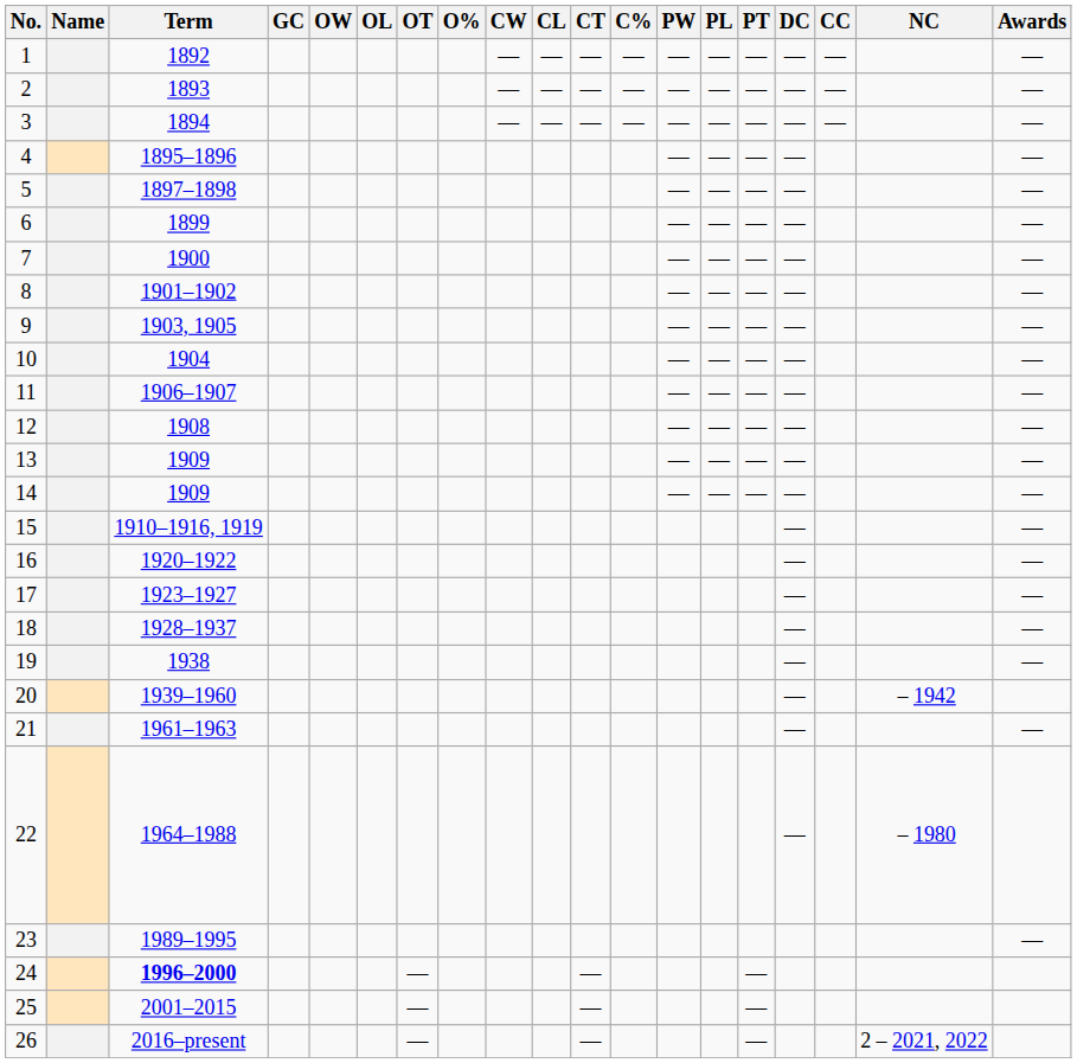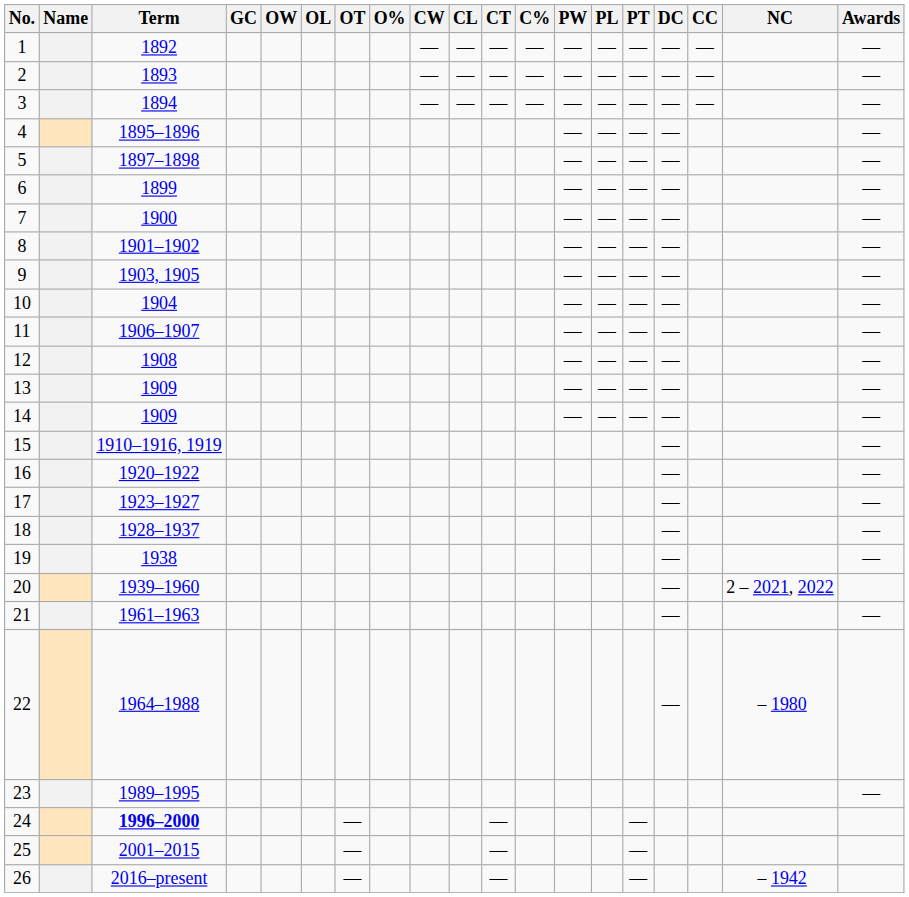 <table class="wikitable sortable" style="text-align:center">
 <tr>
 <th scope="col" class="unsortable">No.</th>
 <th scope="col">Name</th>
 <th scope="col">Term<br></th>
 <th scope="col">GC</th>
 <th scope="col">OW</th>
 <th scope="col">OL</th>
 <th scope="col">OT</th>
 <th scope="col">O%</th>
 <th scope="col">CW</th>
 <th scope="col">CL</th>
 <th scope="col">CT</th>
 <th scope="col">C%</th>
 <th scope="col">PW</th>
 <th scope="col">PL</th>
 <th scope="col">PT</th>
 <th scope="col">DC<br></th>
 <th scope="col">CC</th>
 <th scope="col">NC</th>
 <th scope="col" class="unsortable">Awards</th>
 </tr>
 <tr>
 <td>1</td>
 <th scope="row"></th>
 <td><a href='#'>1892</a></td>
 <td></td>
 <td></td>
 <td></td>
 <td></td>
 <td></td>
 <td>—</td>
 <td>—</td>
 <td>—</td>
 <td>—</td>
 <td>—</td>
 <td>—</td>
 <td>—</td>
 <td>—</td>
 <td>—</td>
 <td></td>
 <td>—</td>
 </tr>
 <tr>
 <td>2</td>
 <th scope="row"></th>
 <td><a href='#'>1893</a></td>
 <td></td>
 <td></td>
 <td></td>
 <td></td>
 <td></td>
 <td>—</td>
 <td>—</td>
 <td>—</td>
 <td>—</td>
 <td>—</td>
 <td>—</td>
 <td>—</td>
 <td>—</td>
 <td>—</td>
 <td></td>
 <td>—</td>
 </tr>
 <tr>
 <td>3</td>
 <th scope="row"></th>
 <td><a href='#'>1894</a></td>
 <td></td>
 <td></td>
 <td></td>
 <td></td>
 <td></td>
 <td>—</td>
 <td>—</td>
 <td>—</td>
 <td>—</td>
 <td>—</td>
 <td>—</td>
 <td>—</td>
 <td>—</td>
 <td>—</td>
 <td></td>
 <td>—</td>
 </tr>
 <tr>
 <td>4</td>
 <td scope="row" align="center" bgcolor=#FFE6BD><strong></strong><sup></sup></td>
 <td><a href='#'>1895–1896</a></td>
 <td></td>
 <td></td>
 <td></td>
 <td></td>
 <td></td>
 <td></td>
 <td></td>
 <td></td>
 <td></td>
 <td>—</td>
 <td>—</td>
 <td>—</td>
 <td>—</td>
 <td></td>
 <td></td>
 <td>—</td>
 </tr>
 <tr>
 <td>5</td>
 <th scope="row"></th>
 <td><a href='#'>1897–1898</a></td>
 <td></td>
 <td></td>
 <td></td>
 <td></td>
 <td></td>
 <td></td>
 <td></td>
 <td></td>
 <td></td>
 <td>—</td>
 <td>—</td>
 <td>—</td>
 <td>—</td>
 <td></td>
 <td></td>
 <td>—</td>
 </tr>
 <tr>
 <td>6</td>
 <th scope="row"></th>
 <td><a href='#'>1899</a></td>
 <td></td>
 <td></td>
 <td></td>
 <td></td>
 <td></td>
 <td></td>
 <td></td>
 <td></td>
 <td></td>
 <td>—</td>
 <td>—</td>
 <td>—</td>
 <td>—</td>
 <td></td>
 <td></td>
 <td>—</td>
 </tr>
 <tr>
 <td>7</td>
 <th scope="row"></th>
 <td><a href='#'>1900</a></td>
 <td></td>
 <td></td>
 <td></td>
 <td></td>
 <td></td>
 <td></td>
 <td></td>
 <td></td>
 <td></td>
 <td>—</td>
 <td>—</td>
 <td>—</td>
 <td>—</td>
 <td></td>
 <td></td>
 <td>—</td>
 </tr>
 <tr>
 <td>8</td>
 <th scope="row"></th>
 <td><a href='#'>1901–1902</a></td>
 <td></td>
 <td></td>
 <td></td>
 <td></td>
 <td></td>
 <td></td>
 <td></td>
 <td></td>
 <td></td>
 <td>—</td>
 <td>—</td>
 <td>—</td>
 <td>—</td>
 <td></td>
 <td></td>
 <td>—</td>
 </tr>
 <tr>
 <td>9</td>
 <th scope="row"></th>
 <td><a href='#'>1903, 1905</a></td>
 <td></td>
 <td></td>
 <td></td>
 <td></td>
 <td></td>
 <td></td>
 <td></td>
 <td></td>
 <td></td>
 <td>—</td>
 <td>—</td>
 <td>—</td>
 <td>—</td>
 <td></td>
 <td></td>
 <td>—</td>
 </tr>
 <tr>
 <td>10</td>
 <th scope="row"></th>
 <td><a href='#'>1904</a></td>
 <td></td>
 <td></td>
 <td></td>
 <td></td>
 <td></td>
 <td></td>
 <td></td>
 <td></td>
 <td></td>
 <td>—</td>
 <td>—</td>
 <td>—</td>
 <td>—</td>
 <td></td>
 <td></td>
 <td>—</td>
 </tr>
 <tr>
 <td>11</td>
 <th scope="row"></th>
 <td><a href='#'>1906–1907</a></td>
 <td></td>
 <td></td>
 <td></td>
 <td></td>
 <td></td>
 <td></td>
 <td></td>
 <td></td>
 <td></td>
 <td>—</td>
 <td>—</td>
 <td>—</td>
 <td>—</td>
 <td></td>
 <td></td>
 <td>—</td>
 </tr>
 <tr>
 <td>12</td>
 <th scope="row"></th>
 <td><a href='#'>1908</a></td>
 <td></td>
 <td></td>
 <td></td>
 <td></td>
 <td></td>
 <td></td>
 <td></td>
 <td></td>
 <td></td>
 <td>—</td>
 <td>—</td>
 <td>—</td>
 <td>—</td>
 <td></td>
 <td></td>
 <td>—</td>
 </tr>
 <tr>
 <td>13</td>
 <th scope="row"><br></th>
 <td><a href='#'>1909</a></td>
 <td></td>
 <td></td>
 <td></td>
 <td></td>
 <td></td>
 <td></td>
 <td></td>
 <td></td>
 <td></td>
 <td>—</td>
 <td>—</td>
 <td>—</td>
 <td>—</td>
 <td></td>
 <td></td>
 <td>—</td>
 </tr>
 <tr>
 <td>14</td>
 <th scope="row"><br></th>
 <td><a href='#'>1909</a></td>
 <td></td>
 <td></td>
 <td></td>
 <td></td>
 <td></td>
 <td></td>
 <td></td>
 <td></td>
 <td></td>
 <td>—</td>
 <td>—</td>
 <td>—</td>
 <td>—</td>
 <td></td>
 <td></td>
 <td>—</td>
 </tr>
 <tr>
 <td>15</td>
 <th scope="row"></th>
 <td><a href='#'>1910–1916, 1919</a></td>
 <td></td>
 <td></td>
 <td></td>
 <td></td>
 <td></td>
 <td></td>
 <td></td>
 <td></td>
 <td></td>
 <td></td>
 <td></td>
 <td></td>
 <td>—</td>
 <td></td>
 <td></td>
 <td>—</td>
 </tr>
 <tr>
 <td>16</td>
 <th scope="row"></th>
 <td><a href='#'>1920–1922</a></td>
 <td></td>
 <td></td>
 <td></td>
 <td></td>
 <td></td>
 <td></td>
 <td></td>
 <td></td>
 <td></td>
 <td></td>
 <td></td>
 <td></td>
 <td>—</td>
 <td></td>
 <td></td>
 <td>—</td>
 </tr>
 <tr>
 <td>17</td>
 <th scope="row"></th>
 <td><a href='#'>1923–1927</a></td>
 <td></td>
 <td></td>
 <td></td>
 <td></td>
 <td></td>
 <td></td>
 <td></td>
 <td></td>
 <td></td>
 <td></td>
 <td></td>
 <td></td>
 <td>—</td>
 <td></td>
 <td></td>
 <td>—</td>
 </tr>
 <tr>
 <td>18</td>
 <th scope="row"></th>
 <td><a href='#'>1928–1937</a></td>
 <td></td>
 <td></td>
 <td></td>
 <td></td>
 <td></td>
 <td></td>
 <td></td>
 <td></td>
 <td></td>
 <td></td>
 <td></td>
 <td></td>
 <td>—</td>
 <td></td>
 <td></td>
 <td>—</td>
 </tr>
 <tr>
 <td>19</td>
 <th scope="row"></th>
 <td><a href='#'>1938</a></td>
 <td></td>
 <td></td>
 <td></td>
 <td></td>
 <td></td>
 <td></td>
 <td></td>
 <td></td>
 <td></td>
 <td></td>
 <td></td>
 <td></td>
 <td>—</td>
 <td></td>
 <td></td>
 <td>—</td>
 </tr>
 <tr>
 <td>20</td>
 <td scope="row" align="center" bgcolor=#FFE6BD><strong></strong><sup></sup></td>
 <td><a href='#'>1939–1960</a></td>
 <td></td>
 <td></td>
 <td></td>
 <td></td>
 <td></td>
 <td></td>
 <td></td>
 <td></td>
 <td></td>
 <td></td>
 <td></td>
 <td></td>
 <td>—</td>
 <td></td>
-<td> – <a href='#'>1942</a></td>
+<td>2 – <a href='#'>2021</a>, <a href='#'>2022</a></td>
 <td><br></td>
 </tr>
 <tr>
 <td>21</td>
 <th scope="row"></th>
 <td><a href='#'>1961–1963</a></td>
 <td></td>
 <td></td>
 <td></td>
 <td></td>
 <td></td>
 <td></td>
 <td></td>
 <td></td>
 <td></td>
 <td></td>
 <td></td>
 <td></td>
 <td>—</td>
 <td></td>
 <td></td>
 <td>—</td>
 </tr>
 <tr>
 <td>22</td>
 <td scope="row" align="center" bgcolor=#FFE6BD><strong></strong><sup></sup></td>
 <td><a href='#'>1964–1988</a></td>
 <td></td>
 <td></td>
 <td></td>
 <td></td>
 <td></td>
 <td></td>
 <td></td>
 <td></td>
 <td></td>
 <td></td>
 <td></td>
 <td></td>
 <td>—</td>
 <td></td>
 <td> – <a href='#'>1980</a></td>
 <td><br><br><br><br><br><br><br></td>
 </tr>
 <tr>
 <td>23</td>
 <th scope="row"></th>
 <td><a href='#'>1989–1995</a></td>
 <td></td>
 <td></td>
 <td></td>
 <td></td>
 <td></td>
 <td></td>
 <td></td>
 <td></td>
 <td></td>
 <td></td>
 <td></td>
 <td></td>
 <td></td>
 <td></td>
 <td></td>
 <td>—</td>
 </tr>
 <tr>
 <td>24</td>
 <td scope="row" align="center" bgcolor=#FFE6BD><strong></strong><sup></sup></td>
 <td><strong><a href='#'>1996–2000</a></strong></td>
 <td></td>
 <td></td>
 <td></td>
 <td>—</td>
 <td></td>
 <td></td>
 <td></td>
 <td>—</td>
 <td></td>
 <td></td>
 <td></td>
 <td>—</td>
 <td></td>
 <td></td>
 <td></td>
 <td></td>
 </tr>
 <tr>
 <td>25</td>
 <td scope="row" align="center" bgcolor=#FFE6BD><strong></strong><sup></sup></td>
 <td><a href='#'>2001–2015</a></td>
 <td></td>
 <td></td>
 <td></td>
 <td>—</td>
 <td></td>
 <td></td>
 <td></td>
 <td>—</td>
 <td></td>
 <td></td>
 <td></td>
 <td>—</td>
 <td></td>
 <td></td>
 <td></td>
 <td><br></td>
 </tr>
 <tr>
 <td>26</td>
 <th scope="row"></th>
 <td><a href='#'>2016–present</a></td>
 <td></td>
 <td></td>
 <td></td>
 <td>—</td>
 <td></td>
 <td></td>
 <td></td>
 <td>—</td>
 <td></td>
 <td></td>
 <td></td>
 <td>—</td>
 <td></td>
 <td></td>
-<td>2 – <a href='#'>2021</a>, <a href='#'>2022</a></td>
+<td> – <a href='#'>1942</a></td>
 <td><br></td>
 </tr>
 </table>
